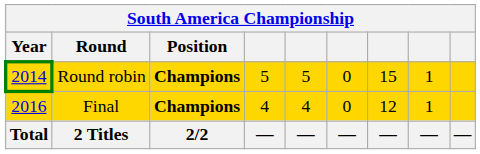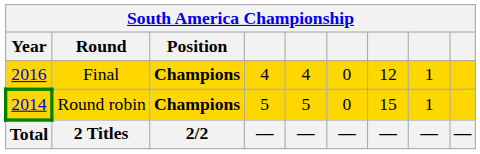 <table class="wikitable" style="text-align: center;">
 <tr>
 <th colspan=9><strong><a href='#'>South America Championship</a> </strong></th>
 </tr>
 <tr>
 <th><strong>Year</strong></th>
 <th><strong>Round</strong></th>
 <th><strong>Position</strong></th>
 <th width=30><strong></strong></th>
 <th width=30><strong></strong></th>
 <th width=30><strong></strong></th>
 <th width=30><strong></strong></th>
 <th width=30><strong></strong></th>
 <th><strong></strong></th>
 </tr>
 <tr bgcolor=gold>
+<td> <a href='#'>2016</a></td>
+<td>Final</td>
+<td><strong>Champions</strong></td>
+<td>4</td>
+<td>4</td>
+<td>0</td>
+<td>12</td>
+<td>1</td>
+<td></td>
+</tr>
+<tr bgcolor=gold>
 <td style="border: 3px solid green"> <a href='#'>2014</a></td>
 <td>Round robin</td>
 <td><strong>Champions</strong></td>
 <td>5</td>
 <td>5</td>
 <td>0</td>
 <td>15</td>
-<td>1</td>
-<td></td>
-</tr>
-<tr bgcolor=gold>
-<td> <a href='#'>2016</a></td>
-<td>Final</td>
-<td><strong>Champions</strong></td>
-<td>4</td>
-<td>4</td>
-<td>0</td>
-<td>12</td>
 <td>1</td>
 <td></td>
 </tr>
 <tr>
 <th><strong>Total</strong></th>
 <th><strong>2 Titles</strong></th>
 <th><strong>2/2</strong></th>
 <th><strong>—</strong></th>
 <th><strong>—</strong></th>
 <th><strong>—</strong></th>
 <th><strong>—</strong></th>
 <th><strong>—</strong></th>
 <th><strong>—</strong></th>
 </tr>
 </table>
